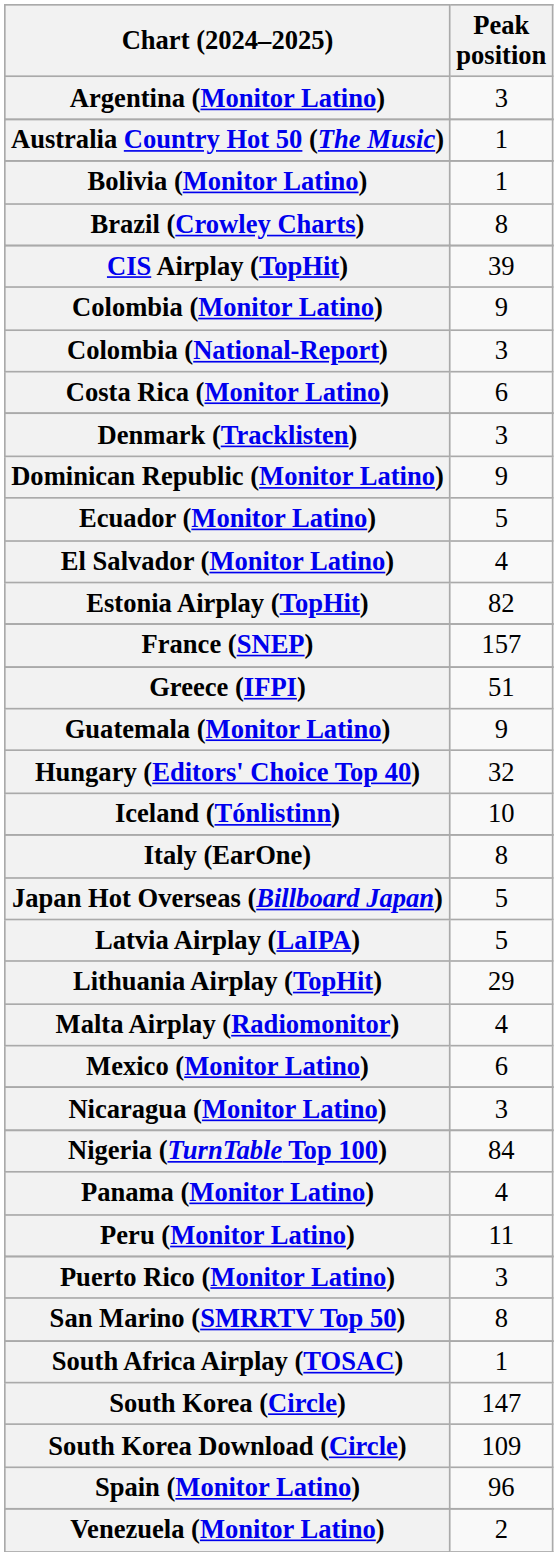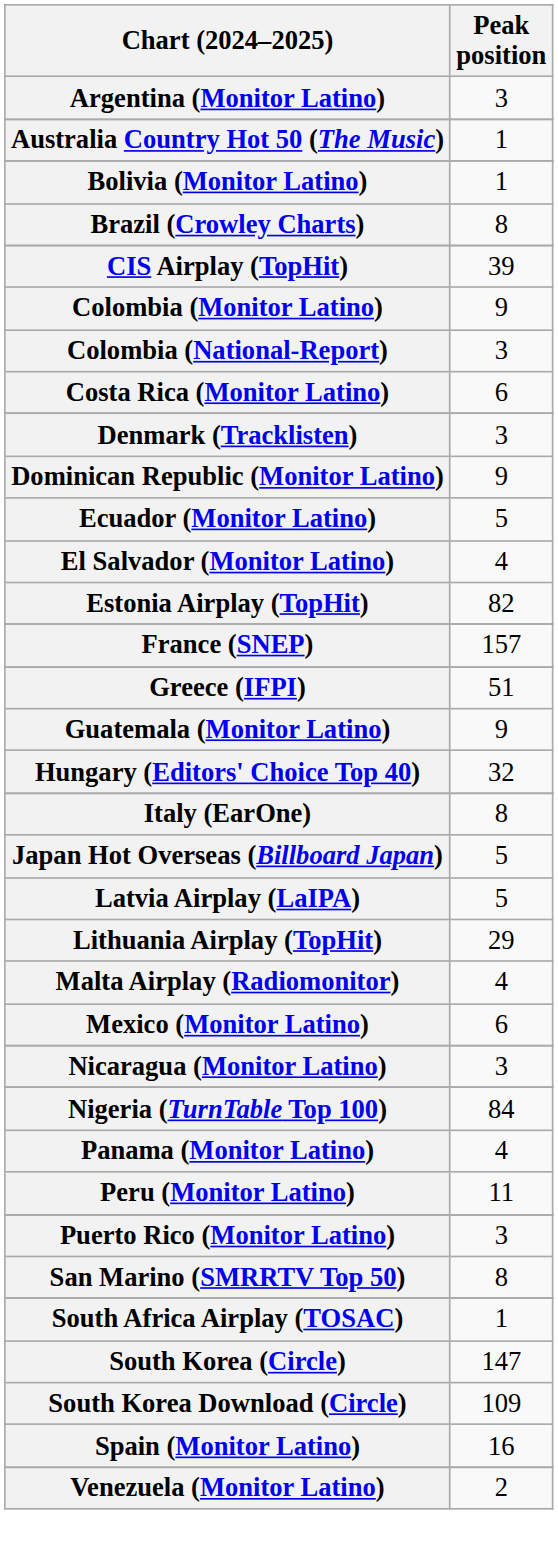 <table class="wikitable sortable plainrowheaders" style="text-align:center">
 <tr>
 <th scope="col">Chart (2024–2025)</th>
 <th scope="col">Peak<br>position</th>
 </tr>
 <tr>
 <th scope="row">Argentina (<a href='#'>Monitor Latino</a>)</th>
 <td>3</td>
 </tr>
 <tr>
 </tr>
 <tr>
 <th scope="row">Australia <a href='#'>Country Hot 50</a> (<em><a href='#'>The Music</a></em>)</th>
 <td>1</td>
 </tr>
 <tr>
 </tr>
 <tr>
 </tr>
 <tr>
 </tr>
 <tr>
 <th scope="row">Bolivia (<a href='#'>Monitor Latino</a>)</th>
 <td>1</td>
 </tr>
 <tr>
 <th scope="row">Brazil (<a href='#'>Crowley Charts</a>)</th>
 <td>8</td>
 </tr>
 <tr>
 </tr>
 <tr>
 </tr>
 <tr>
 </tr>
 <tr>
 </tr>
 <tr>
 </tr>
 <tr>
 <th scope="row"><a href='#'>CIS</a> Airplay (<a href='#'>TopHit</a>)</th>
 <td>39</td>
 </tr>
 <tr>
 <th scope="row">Colombia (<a href='#'>Monitor Latino</a>)</th>
 <td>9</td>
 </tr>
 <tr>
 <th scope="row">Colombia  (<a href='#'>National-Report</a>)</th>
 <td>3</td>
 </tr>
 <tr>
 <th scope="row">Costa Rica (<a href='#'>Monitor Latino</a>)</th>
 <td>6</td>
 </tr>
 <tr>
 </tr>
 <tr>
 <th scope="row">Denmark (<a href='#'>Tracklisten</a>)</th>
 <td>3</td>
 </tr>
 <tr>
 <th scope="row">Dominican Republic (<a href='#'>Monitor Latino</a>)</th>
 <td>9</td>
 </tr>
 <tr>
 <th scope="row">Ecuador (<a href='#'>Monitor Latino</a>)</th>
 <td>5</td>
 </tr>
 <tr>
 <th scope="row">El Salvador (<a href='#'>Monitor Latino</a>)</th>
 <td>4</td>
 </tr>
 <tr>
 <th scope="row">Estonia Airplay (<a href='#'>TopHit</a>)</th>
 <td>82</td>
 </tr>
 <tr>
 </tr>
 <tr>
 <th scope="row">France (<a href='#'>SNEP</a>)</th>
 <td>157</td>
 </tr>
 <tr>
 </tr>
 <tr>
 </tr>
 <tr>
 <th scope="row">Greece (<a href='#'>IFPI</a>)</th>
 <td>51</td>
 </tr>
 <tr>
 <th scope="row">Guatemala (<a href='#'>Monitor Latino</a>)</th>
 <td>9</td>
 </tr>
 <tr>
 <th scope="row">Hungary (<a href='#'>Editors' Choice Top 40</a>)</th>
 <td>32</td>
 </tr>
 <tr>
-<th scope="row">Iceland (<a href='#'>Tónlistinn</a>)</th>
-<td>10</td>
-</tr>
-<tr>
 </tr>
 <tr>
 <th scope="row">Italy (EarOne)</th>
 <td>8</td>
 </tr>
 <tr>
 <th scope="row">Japan Hot Overseas (<em><a href='#'>Billboard Japan</a></em>)</th>
 <td>5</td>
 </tr>
 <tr>
 <th scope="row">Latvia Airplay (<a href='#'>LaIPA</a>)</th>
 <td>5</td>
 </tr>
 <tr>
 <th scope="row">Lithuania Airplay (<a href='#'>TopHit</a>)</th>
 <td>29</td>
 </tr>
 <tr>
 <th scope="row">Malta Airplay (<a href='#'>Radiomonitor</a>)</th>
 <td>4</td>
 </tr>
 <tr>
 <th scope="row">Mexico (<a href='#'>Monitor Latino</a>)</th>
 <td>6</td>
 </tr>
 <tr>
 </tr>
 <tr>
 </tr>
 <tr>
 </tr>
 <tr>
 <th scope="row">Nicaragua (<a href='#'>Monitor Latino</a>)</th>
 <td>3</td>
 </tr>
 <tr>
 </tr>
 <tr>
 <th scope="row">Nigeria (<a href='#'><em>TurnTable</em> Top 100</a>)</th>
 <td>84</td>
 </tr>
 <tr>
 <th scope="row">Panama (<a href='#'>Monitor Latino</a>)</th>
 <td>4</td>
 </tr>
 <tr>
 <th scope="row">Peru (<a href='#'>Monitor Latino</a>)</th>
 <td>11</td>
 </tr>
 <tr>
 </tr>
 <tr>
 <th scope="row">Puerto Rico (<a href='#'>Monitor Latino</a>)</th>
 <td>3</td>
 </tr>
 <tr>
 <th scope="row">San Marino (<a href='#'>SMRRTV Top 50</a>)</th>
 <td>8</td>
 </tr>
 <tr>
 </tr>
 <tr>
 </tr>
 <tr>
 <th scope="row">South Africa Airplay (<a href='#'>TOSAC</a>)</th>
 <td>1</td>
 </tr>
 <tr>
 <th scope="row">South Korea  (<a href='#'>Circle</a>)</th>
 <td>147</td>
 </tr>
 <tr>
 <th scope="row">South Korea Download (<a href='#'>Circle</a>)</th>
 <td>109</td>
 </tr>
 <tr>
 <th scope="row">Spain (<a href='#'>Monitor Latino</a>)</th>
-<td>96</td>
+<td>16</td>
 </tr>
 <tr>
 </tr>
 <tr>
 </tr>
 <tr>
 </tr>
 <tr>
 </tr>
 <tr>
 </tr>
 <tr>
 </tr>
 <tr>
 </tr>
 <tr>
 </tr>
 <tr>
 </tr>
 <tr>
 <th scope="row">Venezuela (<a href='#'>Monitor Latino</a>)</th>
 <td>2</td>
 </tr>
 </table>
